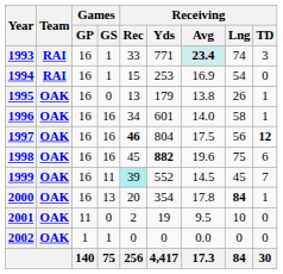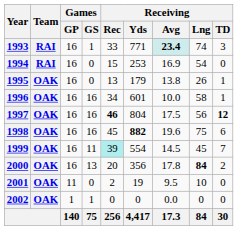 <table class="wikitable" style="text-align:center">
 <tr>
 <th rowspan="2">Year</th>
 <th rowspan="2">Team</th>
 <th colspan="2">Games</th>
 <th colspan="5">Receiving</th>
 </tr>
 <tr>
 <th>GP</th>
 <th>GS</th>
 <th>Rec</th>
 <th>Yds</th>
 <th>Avg</th>
 <th>Lng</th>
 <th>TD</th>
 </tr>
 <tr>
 <th><a href='#'>1993</a></th>
 <th><a href='#'>RAI</a></th>
 <td>16</td>
 <td>1</td>
 <td>33</td>
 <td>771</td>
 <td style="background:#cfecec; width:3em;"><strong>23.4</strong></td>
 <td>74</td>
 <td>3</td>
 </tr>
 <tr>
 <th><a href='#'>1994</a></th>
 <th><a href='#'>RAI</a></th>
 <td>16</td>
-<td>1</td>
+<td>0</td>
 <td>15</td>
 <td>253</td>
 <td>16.9</td>
 <td>54</td>
 <td>0</td>
 </tr>
 <tr>
 <th><a href='#'>1995</a></th>
 <th><a href='#'>OAK</a></th>
 <td>16</td>
 <td>0</td>
 <td>13</td>
 <td>179</td>
 <td>13.8</td>
 <td>26</td>
 <td>1</td>
 </tr>
 <tr>
 <th><a href='#'>1996</a></th>
 <th><a href='#'>OAK</a></th>
 <td>16</td>
 <td>16</td>
 <td>34</td>
 <td>601</td>
-<td>14.0</td>
+<td>10.0</td>
 <td>58</td>
 <td>1</td>
 </tr>
 <tr>
 <th><a href='#'>1997</a></th>
 <th><a href='#'>OAK</a></th>
 <td>16</td>
 <td>16</td>
 <td><strong>46</strong></td>
 <td>804</td>
 <td>17.5</td>
 <td>56</td>
 <td><strong>12</strong></td>
 </tr>
 <tr>
 <th><a href='#'>1998</a></th>
 <th><a href='#'>OAK</a></th>
 <td>16</td>
 <td>16</td>
 <td>45</td>
 <td><strong>882</strong></td>
 <td>19.6</td>
 <td>75</td>
 <td>6</td>
 </tr>
 <tr>
 <th><a href='#'>1999</a></th>
 <th><a href='#'>OAK</a></th>
 <td>16</td>
 <td>11</td>
 <td style="background: paleturquoise;">39</td>
-<td>552</td>
+<td>554</td>
 <td>14.5</td>
 <td>45</td>
 <td>7</td>
 </tr>
 <tr>
 <th><a href='#'>2000</a></th>
 <th><a href='#'>OAK</a></th>
 <td>16</td>
 <td>13</td>
 <td>20</td>
-<td>354</td>
+<td>356</td>
 <td>17.8</td>
 <td><strong>84</strong></td>
-<td>1</td>
+<td>2</td>
 </tr>
 <tr>
 <th><a href='#'>2001</a></th>
 <th><a href='#'>OAK</a></th>
 <td>11</td>
 <td>0</td>
 <td>2</td>
 <td>19</td>
 <td>9.5</td>
 <td>10</td>
 <td>0</td>
 </tr>
 <tr>
 <th><a href='#'>2002</a></th>
 <th><a href='#'>OAK</a></th>
 <td>1</td>
 <td>1</td>
 <td>0</td>
 <td>0</td>
 <td>0.0</td>
 <td>0</td>
 <td>0</td>
 </tr>
 <tr>
 <th colspan="2"></th>
 <th>140</th>
 <th>75</th>
 <th>256</th>
 <th>4,417</th>
 <th>17.3</th>
 <th>84</th>
 <th>30</th>
 </tr>
 </table>
